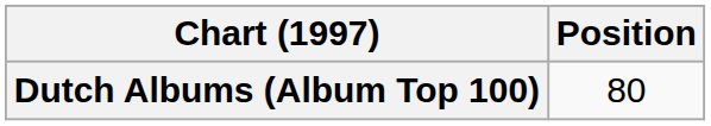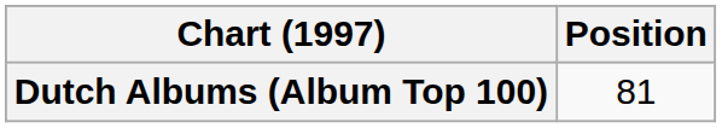 <table class="wikitable plainrowheaders" style="text-align:center">
 <tr>
 <th scope="col">Chart (1997)</th>
 <th scope="col">Position</th>
 </tr>
 <tr>
 <th scope="row">Dutch Albums (Album Top 100)</th>
-<td>80</td>
+<td>81</td>
 </tr>
 </table>
